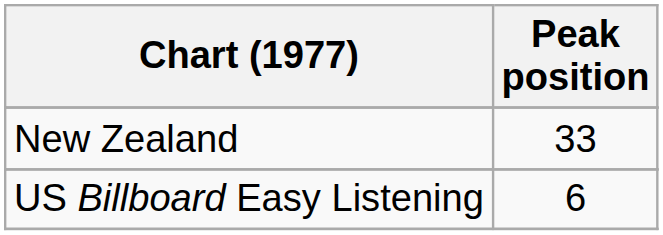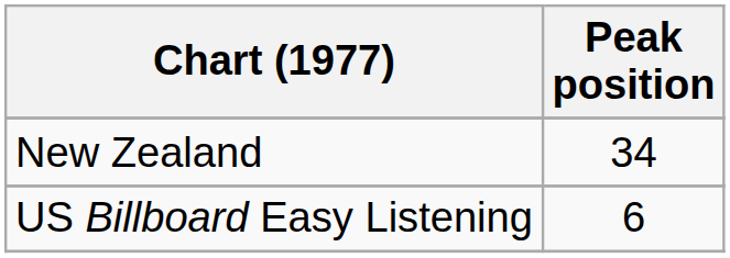 <table class="wikitable sortable">
 <tr>
 <th>Chart (1977)</th>
 <th>Peak<br>position</th>
 </tr>
 <tr>
 </tr>
 <tr>
 </tr>
 <tr>
 </tr>
 <tr>
 <td>New Zealand </td>
-<td style="text-align:center;">33</td>
+<td style="text-align:center;">34</td>
 </tr>
 <tr>
 </tr>
 <tr>
 </tr>
 <tr>
 <td>US <em>Billboard</em> Easy Listening</td>
 <td style="text-align:center;">6</td>
 </tr>
 <tr>
 </tr>
 </table>
